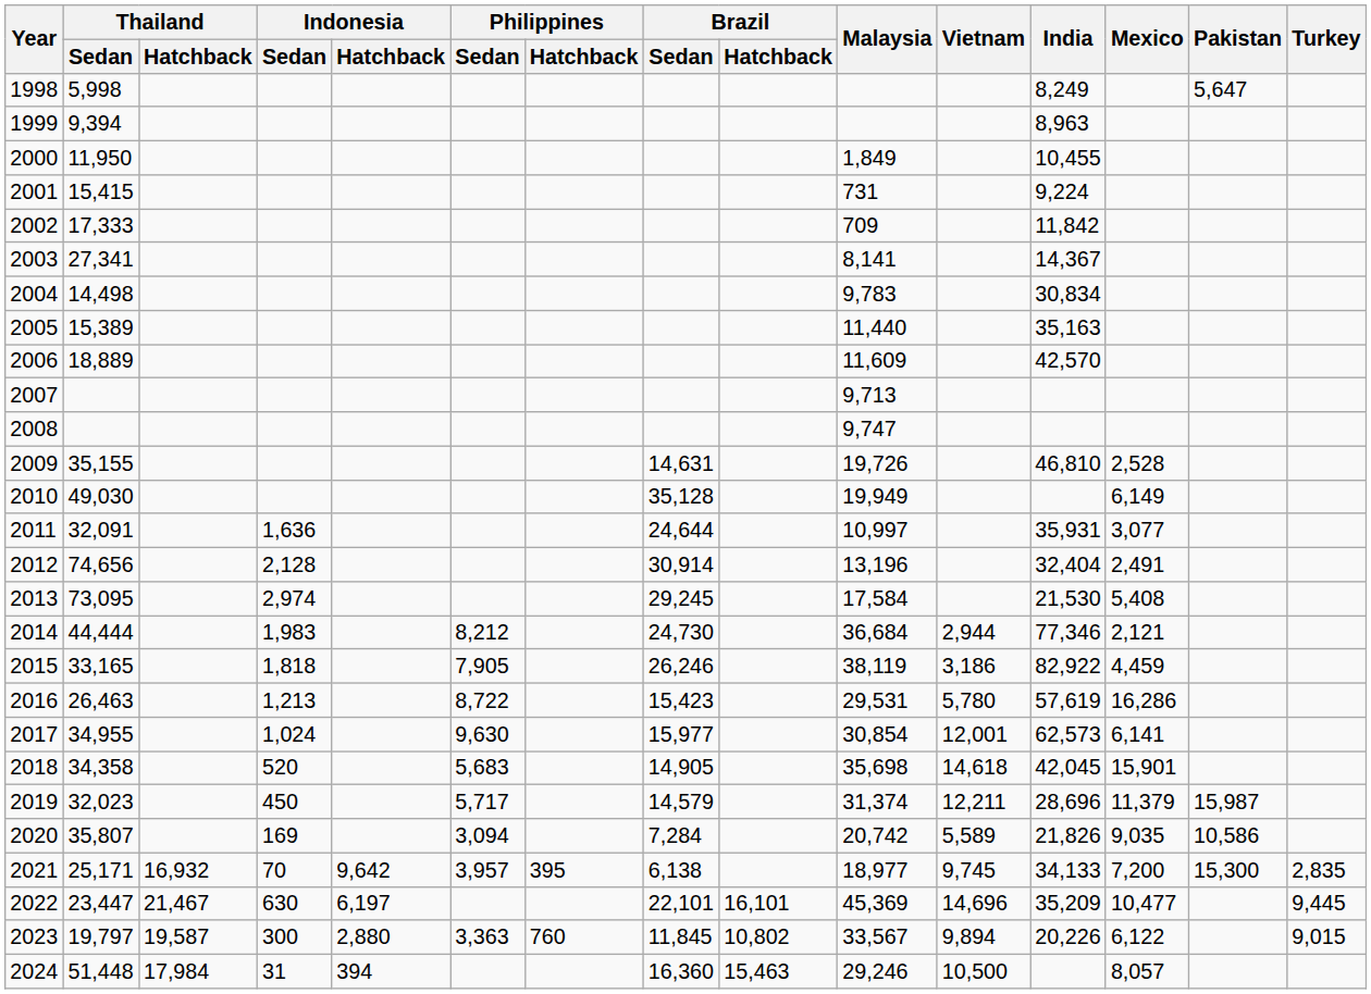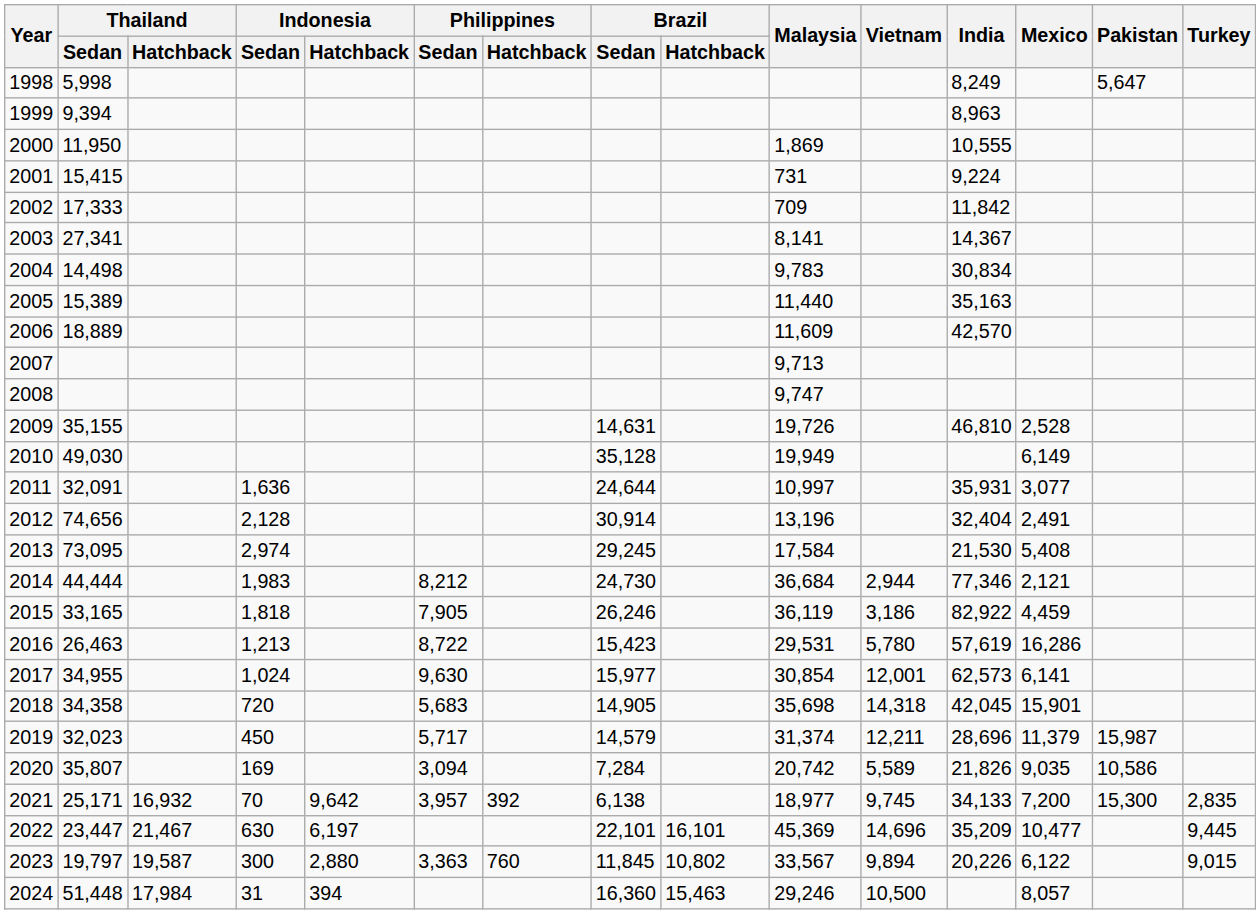 <table class="wikitable" style="text-align:left; font-size:90%;">
 <tr>
 <th rowspan="2">Year</th>
 <th colspan="2">Thailand</th>
 <th colspan="2">Indonesia</th>
 <th ! colspan="2">Philippines</th>
 <th ! colspan="2">Brazil</th>
 <th rowspan="2">Malaysia</th>
 <th rowspan="2">Vietnam</th>
 <th rowspan="2">India</th>
 <th rowspan="2">Mexico</th>
 <th rowspan="2">Pakistan</th>
 <th rowspan="2">Turkey</th>
 </tr>
 <tr>
 <th>Sedan</th>
 <th>Hatchback</th>
 <th>Sedan</th>
 <th>Hatchback</th>
 <th>Sedan</th>
 <th>Hatchback</th>
 <th>Sedan</th>
 <th>Hatchback</th>
 </tr>
 <tr>
 <td>1998</td>
 <td>5,998</td>
 <td></td>
 <td></td>
 <td></td>
 <td></td>
 <td></td>
 <td></td>
 <td></td>
 <td></td>
 <td></td>
 <td>8,249</td>
 <td></td>
 <td>5,647</td>
 <td></td>
 </tr>
 <tr>
 <td>1999</td>
 <td>9,394</td>
 <td></td>
 <td></td>
 <td></td>
 <td></td>
 <td></td>
 <td></td>
 <td></td>
 <td></td>
 <td></td>
 <td>8,963</td>
 <td></td>
 <td></td>
 <td></td>
 </tr>
 <tr>
 <td>2000</td>
 <td>11,950</td>
 <td></td>
 <td></td>
 <td></td>
 <td></td>
 <td></td>
 <td></td>
 <td></td>
-<td>1,849</td>
+<td>1,869</td>
 <td></td>
-<td>10,455</td>
+<td>10,555</td>
 <td></td>
 <td></td>
 <td></td>
 </tr>
 <tr>
 <td>2001</td>
 <td>15,415</td>
 <td></td>
 <td></td>
 <td></td>
 <td></td>
 <td></td>
 <td></td>
 <td></td>
 <td>731</td>
 <td></td>
 <td>9,224</td>
 <td></td>
 <td></td>
 <td></td>
 </tr>
 <tr>
 <td>2002</td>
 <td>17,333</td>
 <td></td>
 <td></td>
 <td></td>
 <td></td>
 <td></td>
 <td></td>
 <td></td>
 <td>709</td>
 <td></td>
 <td>11,842</td>
 <td></td>
 <td></td>
 <td></td>
 </tr>
 <tr>
 <td>2003</td>
 <td>27,341</td>
 <td></td>
 <td></td>
 <td></td>
 <td></td>
 <td></td>
 <td></td>
 <td></td>
 <td>8,141</td>
 <td></td>
 <td>14,367</td>
 <td></td>
 <td></td>
 <td></td>
 </tr>
 <tr>
 <td>2004</td>
 <td>14,498</td>
 <td></td>
 <td></td>
 <td></td>
 <td></td>
 <td></td>
 <td></td>
 <td></td>
 <td>9,783</td>
 <td></td>
 <td>30,834</td>
 <td></td>
 <td></td>
 <td></td>
 </tr>
 <tr>
 <td>2005</td>
 <td>15,389</td>
 <td></td>
 <td></td>
 <td></td>
 <td></td>
 <td></td>
 <td></td>
 <td></td>
 <td>11,440</td>
 <td></td>
 <td>35,163</td>
 <td></td>
 <td></td>
 <td></td>
 </tr>
 <tr>
 <td>2006</td>
 <td>18,889</td>
 <td></td>
 <td></td>
 <td></td>
 <td></td>
 <td></td>
 <td></td>
 <td></td>
 <td>11,609</td>
 <td></td>
 <td>42,570</td>
 <td></td>
 <td></td>
 <td></td>
 </tr>
 <tr>
 <td>2007</td>
 <td></td>
 <td></td>
 <td></td>
 <td></td>
 <td></td>
 <td></td>
 <td></td>
 <td></td>
 <td>9,713</td>
 <td></td>
 <td></td>
 <td></td>
 <td></td>
 <td></td>
 </tr>
 <tr>
 <td>2008</td>
 <td></td>
 <td></td>
 <td></td>
 <td></td>
 <td></td>
 <td></td>
 <td></td>
 <td></td>
 <td>9,747</td>
 <td></td>
 <td></td>
 <td></td>
 <td></td>
 <td></td>
 </tr>
 <tr>
 <td>2009</td>
 <td>35,155</td>
 <td></td>
 <td></td>
 <td></td>
 <td></td>
 <td></td>
 <td>14,631</td>
 <td></td>
 <td>19,726</td>
 <td></td>
 <td>46,810</td>
 <td>2,528</td>
 <td></td>
 <td></td>
 </tr>
 <tr>
 <td>2010</td>
 <td>49,030</td>
 <td></td>
 <td></td>
 <td></td>
 <td></td>
 <td></td>
 <td>35,128</td>
 <td></td>
 <td>19,949</td>
 <td></td>
 <td></td>
 <td>6,149</td>
 <td></td>
 <td></td>
 </tr>
 <tr>
 <td>2011</td>
 <td>32,091</td>
 <td></td>
 <td>1,636</td>
 <td></td>
 <td></td>
 <td></td>
 <td>24,644</td>
 <td></td>
 <td>10,997</td>
 <td></td>
 <td>35,931</td>
 <td>3,077</td>
 <td></td>
 <td></td>
 </tr>
 <tr>
 <td>2012</td>
 <td>74,656</td>
 <td></td>
 <td>2,128</td>
 <td></td>
 <td></td>
 <td></td>
 <td>30,914</td>
 <td></td>
 <td>13,196</td>
 <td></td>
 <td>32,404</td>
 <td>2,491</td>
 <td></td>
 <td></td>
 </tr>
 <tr>
 <td>2013</td>
 <td>73,095</td>
 <td></td>
 <td>2,974</td>
 <td></td>
 <td></td>
 <td></td>
 <td>29,245</td>
 <td></td>
 <td>17,584</td>
 <td></td>
 <td>21,530</td>
 <td>5,408</td>
 <td></td>
 <td></td>
 </tr>
 <tr>
 <td>2014</td>
 <td>44,444</td>
 <td></td>
 <td>1,983</td>
 <td></td>
 <td>8,212</td>
 <td></td>
 <td>24,730</td>
 <td></td>
 <td>36,684</td>
 <td>2,944</td>
 <td>77,346</td>
 <td>2,121</td>
 <td></td>
 <td></td>
 </tr>
 <tr>
 <td>2015</td>
 <td>33,165</td>
 <td></td>
 <td>1,818</td>
 <td></td>
 <td>7,905</td>
 <td></td>
 <td>26,246</td>
 <td></td>
-<td>38,119</td>
+<td>36,119</td>
 <td>3,186</td>
 <td>82,922</td>
 <td>4,459</td>
 <td></td>
 <td></td>
 </tr>
 <tr>
 <td>2016</td>
 <td>26,463</td>
 <td></td>
 <td>1,213</td>
 <td></td>
 <td>8,722</td>
 <td></td>
 <td>15,423</td>
 <td></td>
 <td>29,531</td>
 <td>5,780</td>
 <td>57,619</td>
 <td>16,286</td>
 <td></td>
 <td></td>
 </tr>
 <tr>
 <td>2017</td>
 <td>34,955</td>
 <td></td>
 <td>1,024</td>
 <td></td>
 <td>9,630</td>
 <td></td>
 <td>15,977</td>
 <td></td>
 <td>30,854</td>
 <td>12,001</td>
 <td>62,573</td>
 <td>6,141</td>
 <td></td>
 <td></td>
 </tr>
 <tr>
 <td>2018</td>
 <td>34,358</td>
 <td></td>
-<td>520</td>
+<td>720</td>
 <td></td>
 <td>5,683</td>
 <td></td>
 <td>14,905</td>
 <td></td>
 <td>35,698</td>
-<td>14,618</td>
+<td>14,318</td>
 <td>42,045</td>
 <td>15,901</td>
 <td></td>
 <td></td>
 </tr>
 <tr>
 <td>2019</td>
 <td>32,023</td>
 <td></td>
 <td>450</td>
 <td></td>
 <td>5,717</td>
 <td></td>
 <td>14,579</td>
 <td></td>
 <td>31,374</td>
 <td>12,211</td>
 <td>28,696</td>
 <td>11,379</td>
 <td>15,987</td>
 <td></td>
 </tr>
 <tr>
 <td>2020</td>
 <td>35,807</td>
 <td></td>
 <td>169</td>
 <td></td>
 <td>3,094</td>
 <td></td>
 <td>7,284</td>
 <td></td>
 <td>20,742</td>
 <td>5,589</td>
 <td>21,826</td>
 <td>9,035</td>
 <td>10,586</td>
 <td></td>
 </tr>
 <tr>
 <td>2021</td>
 <td>25,171</td>
 <td>16,932</td>
 <td>70</td>
 <td>9,642</td>
 <td>3,957</td>
-<td>395</td>
+<td>392</td>
 <td>6,138</td>
 <td></td>
 <td>18,977</td>
 <td>9,745</td>
 <td>34,133</td>
 <td>7,200</td>
 <td>15,300</td>
 <td>2,835</td>
 </tr>
 <tr>
 <td>2022</td>
 <td>23,447</td>
 <td>21,467</td>
 <td>630</td>
 <td>6,197</td>
 <td></td>
 <td></td>
 <td>22,101</td>
 <td>16,101</td>
 <td>45,369</td>
 <td>14,696</td>
 <td>35,209</td>
 <td>10,477</td>
 <td></td>
 <td>9,445</td>
 </tr>
 <tr>
 <td>2023</td>
 <td>19,797</td>
 <td>19,587</td>
 <td>300</td>
 <td>2,880</td>
 <td>3,363</td>
 <td>760</td>
 <td>11,845</td>
 <td>10,802</td>
 <td>33,567</td>
 <td>9,894</td>
 <td>20,226</td>
 <td>6,122</td>
 <td></td>
 <td>9,015</td>
 </tr>
 <tr>
 <td>2024</td>
 <td>51,448</td>
 <td>17,984</td>
 <td>31</td>
 <td>394</td>
 <td></td>
 <td></td>
 <td>16,360</td>
 <td>15,463</td>
 <td>29,246</td>
 <td>10,500</td>
 <td></td>
 <td>8,057</td>
 <td></td>
 <td></td>
 </tr>
 </table>
